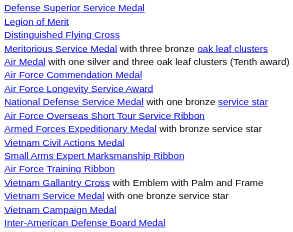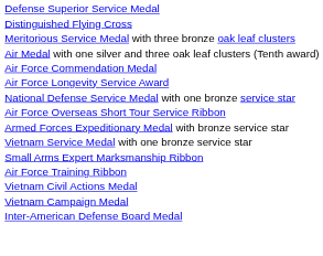 <table>
 <tr>
 <td></td>
 <td><a href='#'>Defense Superior Service Medal</a></td>
-</tr>
-<tr>
-<td></td>
-<td><a href='#'>Legion of Merit</a></td>
 </tr>
 <tr>
 <td></td>
 <td><a href='#'>Distinguished Flying Cross</a></td>
 </tr>
 <tr>
 <td></td>
 <td><a href='#'>Meritorious Service Medal</a> with three bronze <a href='#'>oak leaf clusters</a></td>
 </tr>
 <tr>
 <td></td>
 <td><a href='#'>Air Medal</a> with one silver and three oak leaf clusters (Tenth award)</td>
 </tr>
 <tr>
 <td></td>
 <td><a href='#'>Air Force Commendation Medal</a></td>
 </tr>
 <tr>
 <td></td>
 <td><a href='#'>Air Force Longevity Service Award</a></td>
 </tr>
 <tr>
 <td></td>
 <td><a href='#'>National Defense Service Medal</a> with one bronze <a href='#'>service star</a></td>
 </tr>
 <tr>
 <td></td>
 <td><a href='#'>Air Force Overseas Short Tour Service Ribbon</a></td>
 </tr>
 <tr>
 <td></td>
 <td><a href='#'>Armed Forces Expeditionary Medal</a> with bronze service star</td>
 </tr>
 <tr>
 <td></td>
-<td><a href='#'>Vietnam Civil Actions Medal</a></td>
+<td><a href='#'>Vietnam Service Medal</a> with one bronze service star</td>
 </tr>
 <tr>
 <td></td>
 <td><a href='#'>Small Arms Expert Marksmanship Ribbon</a></td>
 </tr>
 <tr>
 <td></td>
 <td><a href='#'>Air Force Training Ribbon</a></td>
 </tr>
 <tr>
 <td></td>
-<td><a href='#'>Vietnam Gallantry Cross</a> with Emblem with Palm and Frame</td>
-</tr>
-<tr>
-<td></td>
-<td><a href='#'>Vietnam Service Medal</a> with one bronze service star</td>
+<td><a href='#'>Vietnam Civil Actions Medal</a></td>
 </tr>
 <tr>
 <td></td>
 <td><a href='#'>Vietnam Campaign Medal</a></td>
 </tr>
 <tr>
 <td></td>
 <td><a href='#'>Inter-American Defense Board Medal</a></td>
 </tr>
 <tr>
 </tr>
 </table>
